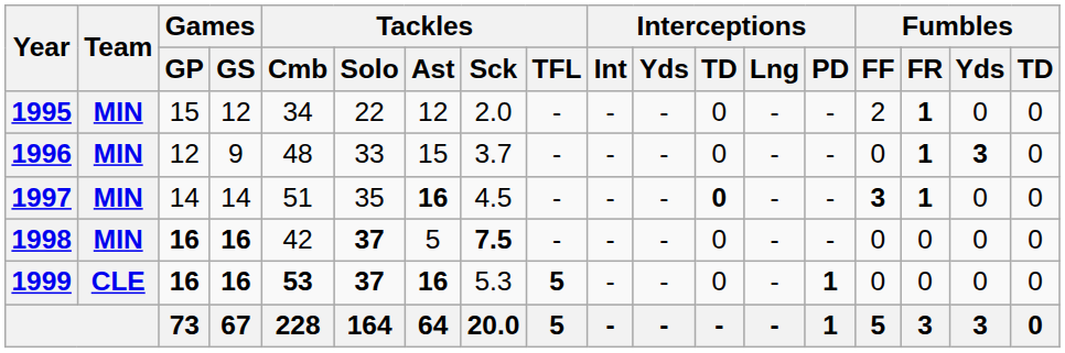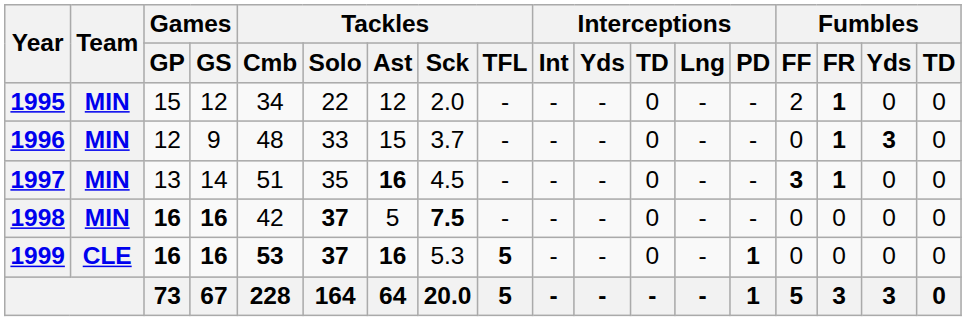 <table class="wikitable" style="text-align:center">
 <tr>
 <th rowspan="2">Year</th>
 <th rowspan="2">Team</th>
 <th colspan="2">Games</th>
 <th colspan="5">Tackles</th>
 <th colspan="5">Interceptions</th>
 <th colspan="4">Fumbles</th>
 </tr>
 <tr>
 <th>GP</th>
 <th>GS</th>
 <th>Cmb</th>
 <th>Solo</th>
 <th>Ast</th>
 <th>Sck</th>
 <th>TFL</th>
 <th>Int</th>
 <th>Yds</th>
 <th>TD</th>
 <th>Lng</th>
 <th>PD</th>
 <th>FF</th>
 <th>FR</th>
 <th>Yds</th>
 <th>TD</th>
 </tr>
 <tr>
 <th><a href='#'>1995</a></th>
 <th><a href='#'>MIN</a></th>
 <td>15</td>
 <td>12</td>
 <td>34</td>
 <td>22</td>
 <td>12</td>
 <td>2.0</td>
 <td>-</td>
 <td>-</td>
 <td>-</td>
 <td>0</td>
 <td>-</td>
 <td>-</td>
 <td>2</td>
 <td><strong>1</strong></td>
 <td>0</td>
 <td>0</td>
 </tr>
 <tr>
 <th><a href='#'>1996</a></th>
 <th><a href='#'>MIN</a></th>
 <td>12</td>
 <td>9</td>
 <td>48</td>
 <td>33</td>
 <td>15</td>
 <td>3.7</td>
 <td>-</td>
 <td>-</td>
 <td>-</td>
 <td>0</td>
 <td>-</td>
 <td>-</td>
 <td>0</td>
 <td><strong>1</strong></td>
 <td><strong>3</strong></td>
 <td>0</td>
 </tr>
 <tr>
 <th><a href='#'>1997</a></th>
 <th><a href='#'>MIN</a></th>
-<td>14</td>
+<td>13</td>
 <td>14</td>
 <td>51</td>
 <td>35</td>
 <td><strong>16</strong></td>
 <td>4.5</td>
 <td>-</td>
 <td>-</td>
 <td>-</td>
-<td><strong>0</strong></td>
+<td>0</td>
 <td>-</td>
 <td>-</td>
 <td><strong>3</strong></td>
 <td><strong>1</strong></td>
 <td>0</td>
 <td>0</td>
 </tr>
 <tr>
 <th><a href='#'>1998</a></th>
 <th><a href='#'>MIN</a></th>
 <td><strong>16</strong></td>
 <td><strong>16</strong></td>
 <td>42</td>
 <td><strong>37</strong></td>
 <td>5</td>
 <td><strong>7.5</strong></td>
 <td>-</td>
 <td>-</td>
 <td>-</td>
 <td>0</td>
 <td>-</td>
 <td>-</td>
 <td>0</td>
 <td>0</td>
 <td>0</td>
 <td>0</td>
 </tr>
 <tr>
 <th><a href='#'>1999</a></th>
 <th><a href='#'>CLE</a></th>
 <td><strong>16</strong></td>
 <td><strong>16</strong></td>
 <td><strong>53</strong></td>
 <td><strong>37</strong></td>
 <td><strong>16</strong></td>
 <td>5.3</td>
 <td><strong>5</strong></td>
 <td>-</td>
 <td>-</td>
 <td>0</td>
 <td>-</td>
 <td><strong>1</strong></td>
 <td>0</td>
 <td>0</td>
 <td>0</td>
 <td>0</td>
 </tr>
 <tr>
 <th colspan="2"></th>
 <th>73</th>
 <th>67</th>
 <th>228</th>
 <th>164</th>
 <th>64</th>
 <th>20.0</th>
 <th>5</th>
 <th>-</th>
 <th>-</th>
 <th>-</th>
 <th>-</th>
 <th>1</th>
 <th>5</th>
 <th>3</th>
 <th>3</th>
 <th>0</th>
 </tr>
 </table>
